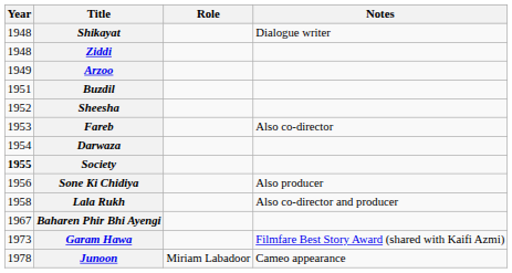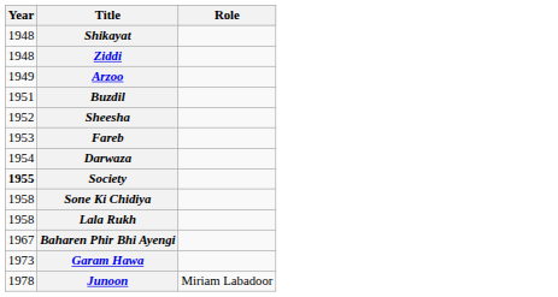 <table class="wikitable sortable plainrowheaders">
 <tr style="background:#ccc; text-align:center;">
 <th scope="col">Year</th>
 <th scope="col">Title</th>
 <th scope="col">Role</th>
-<th scope="col" class="unsortable">Notes</th>
 </tr>
 <tr>
 <td>1948</td>
 <th scope="row"><em>Shikayat</em></th>
 <td style="text-align:center;"></td>
-<td>Dialogue writer</td>
 </tr>
 <tr>
 <td>1948</td>
 <th scope="row"><em><a href='#'>Ziddi</a></em></th>
 <td style="text-align:center;"></td>
-<td></td>
 </tr>
 <tr>
 <td>1949</td>
 <th scope="row"><em><a href='#'>Arzoo</a></em></th>
 <td style="text-align:center;"></td>
-<td></td>
 </tr>
 <tr>
 <td>1951</td>
 <th scope="row"><em>Buzdil</em></th>
 <td style="text-align:center;"></td>
-<td></td>
 </tr>
 <tr>
 <td>1952</td>
 <th scope="row"><em>Sheesha</em></th>
 <td style="text-align:center;"></td>
-<td></td>
 </tr>
 <tr>
 <td>1953</td>
 <th scope="row"><em>Fareb</em></th>
 <td style="text-align:center;"></td>
-<td>Also co-director</td>
 </tr>
 <tr>
 <td>1954</td>
 <th scope="row"><em>Darwaza</em></th>
 <td style="text-align:center;"></td>
-<td></td>
 </tr>
 <tr>
 <td><strong>1955</strong></td>
 <th scope="row"><em>Society</em></th>
 <td style="text-align:center;"></td>
-<td></td>
 </tr>
 <tr>
-<td>1956</td>
+<td>1958</td>
 <th scope="row"><em>Sone Ki Chidiya</em></th>
 <td style="text-align:center;"></td>
-<td>Also producer</td>
 </tr>
 <tr>
 <td>1958</td>
 <th scope="row"><em>Lala Rukh</em></th>
 <td style="text-align:center;"></td>
-<td>Also co-director and producer</td>
 </tr>
 <tr>
 <td>1967</td>
 <th scope="row"><em>Baharen Phir Bhi Ayengi</em></th>
 <td style="text-align:center;"></td>
-<td></td>
 </tr>
 <tr>
 <td>1973</td>
 <th scope="row"><em><a href='#'>Garam Hawa</a></em></th>
 <td style="text-align:center;"></td>
-<td><a href='#'>Filmfare Best Story Award</a> (shared with Kaifi Azmi)</td>
 </tr>
 <tr>
 <td>1978</td>
 <th scope="row"><em><a href='#'>Junoon</a></em></th>
 <td>Miriam Labadoor</td>
-<td>Cameo appearance</td>
 </tr>
 </table>
